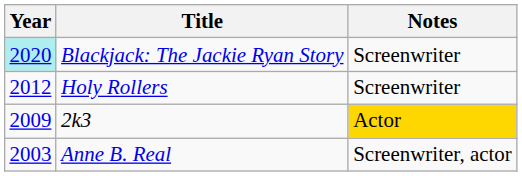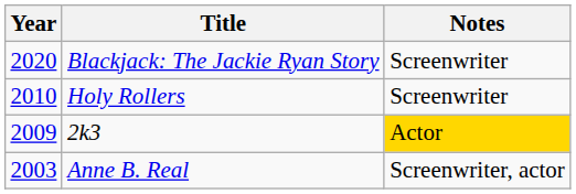 <table class="wikitable">
 <tr>
 <th>Year</th>
 <th>Title</th>
 <th>Notes</th>
 </tr>
 <tr>
-<td style="background: paleturquoise;"><a href='#'>2020</a></td>
+<td><a href='#'>2020</a></td>
 <td><em><a href='#'>Blackjack: The Jackie Ryan Story</a></em></td>
 <td>Screenwriter</td>
 </tr>
 <tr>
-<td><a href='#'>2012</a></td>
+<td><a href='#'>2010</a></td>
 <td><em><a href='#'>Holy Rollers</a></em></td>
 <td>Screenwriter</td>
 </tr>
 <tr>
 <td><a href='#'>2009</a></td>
 <td><em>2k3</em></td>
 <td style="background: gold;">Actor</td>
 </tr>
 <tr>
 <td><a href='#'>2003</a></td>
 <td><em><a href='#'>Anne B. Real</a></em></td>
 <td>Screenwriter, actor </td>
 </tr>
 </table>
